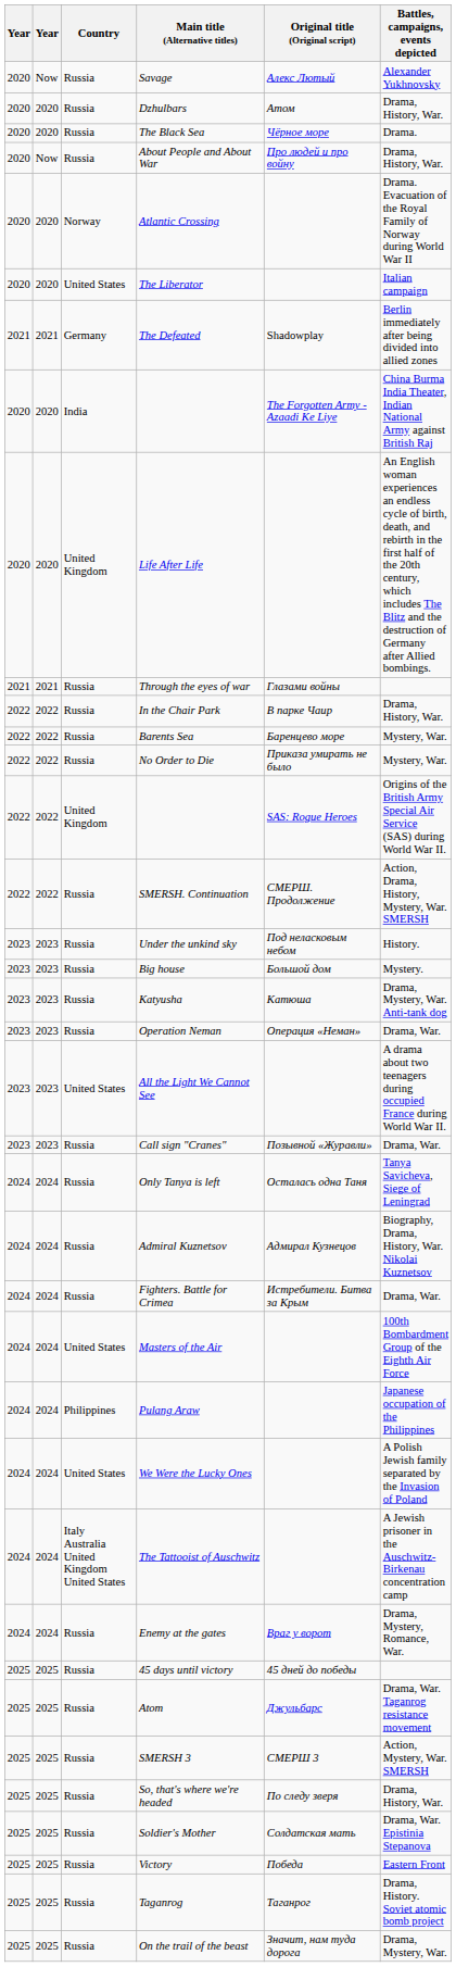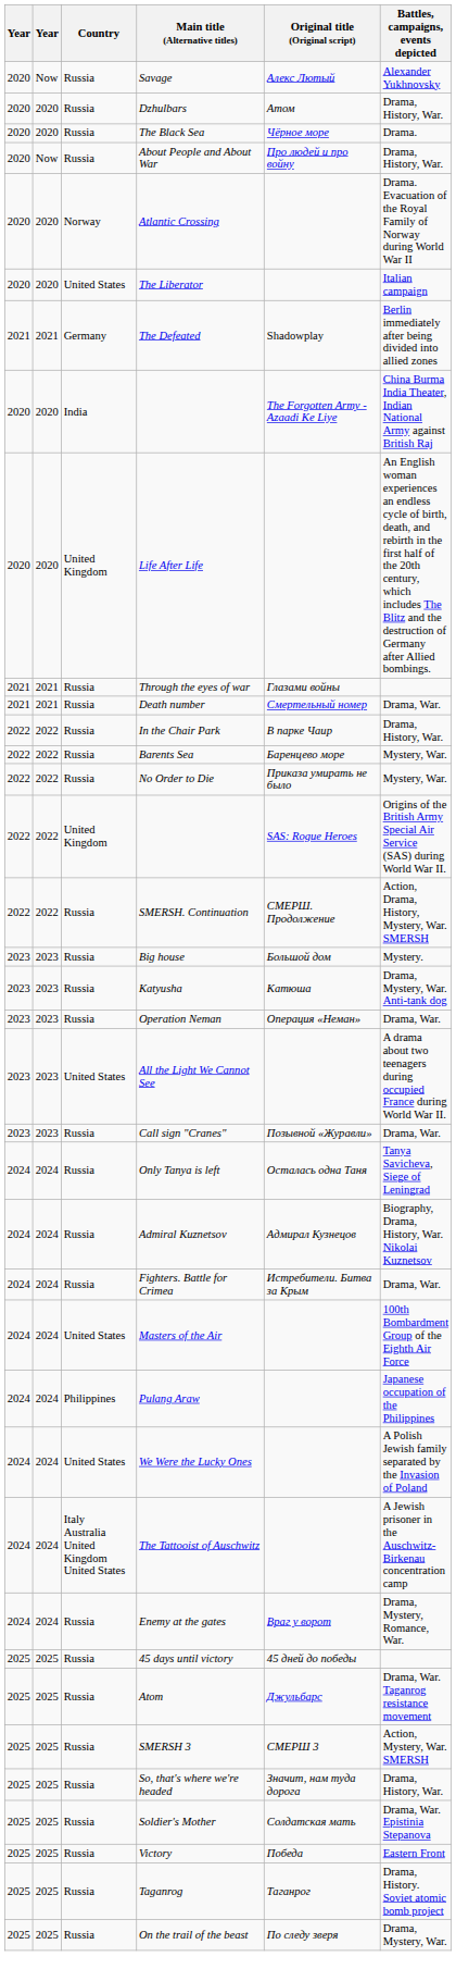 <table class="wikitable sortable" style="width:100%;">
 <tr>
 <th class="unsortable">Year</th>
 <th class="unsortable">Year<br></th>
 <th width=100>Country</th>
 <th width=180>Main title<br><small>(Alternative titles)</small></th>
 <th width=160>Original title<br><small>(Original script)</small></th>
 <th class="unsortable">Battles, campaigns, events depicted<br></th>
 </tr>
 <tr>
 <td>2020</td>
 <td>Now</td>
 <td>Russia</td>
 <td><em>Savage</em></td>
 <td><em><a href='#'>Алекс Лютый</a></em></td>
 <td><a href='#'>Alexander Yukhnovsky</a></td>
 </tr>
 <tr>
 <td>2020</td>
 <td>2020</td>
 <td>Russia</td>
 <td><em>Dzhulbars</em></td>
 <td><em>Атом</em></td>
 <td>Drama, History, War.</td>
 </tr>
 <tr>
 <td>2020</td>
 <td>2020</td>
 <td>Russia</td>
 <td><em>The Black Sea</em></td>
 <td><em><a href='#'>Чёрное море</a></em></td>
 <td>Drama.</td>
 </tr>
 <tr>
 <td>2020</td>
 <td>Now</td>
 <td>Russia</td>
 <td><em>About People and About War</em></td>
 <td><em><a href='#'>Про людей и про войну</a></em></td>
 <td>Drama, History, War.</td>
 </tr>
 <tr>
 <td>2020</td>
 <td>2020</td>
 <td>Norway</td>
 <td><em><a href='#'>Atlantic Crossing</a></em></td>
 <td></td>
 <td>Drama. Evacuation of the Royal Family of Norway during World War II</td>
 </tr>
 <tr>
 <td>2020</td>
 <td>2020</td>
 <td>United States</td>
 <td><em><a href='#'>The Liberator</a></em></td>
 <td></td>
 <td><a href='#'>Italian campaign</a></td>
 </tr>
 <tr>
 <td>2021</td>
 <td>2021</td>
 <td>Germany</td>
 <td><em><a href='#'>The Defeated</a></em></td>
 <td>Shadowplay</td>
 <td><a href='#'>Berlin</a> immediately after being divided into allied zones</td>
 </tr>
 <tr>
 <td>2020</td>
 <td>2020</td>
 <td>India</td>
 <td></td>
 <td><em><a href='#'>The Forgotten Army - Azaadi Ke Liye</a></em></td>
 <td><a href='#'>China Burma India Theater</a>, <a href='#'>Indian National Army</a> against <a href='#'>British Raj</a></td>
 </tr>
 <tr>
 <td>2020</td>
 <td>2020</td>
 <td>United Kingdom</td>
 <td><em><a href='#'>Life After Life</a></em></td>
 <td></td>
 <td>An English woman experiences an endless cycle of birth, death, and rebirth in the first half of the 20th century, which includes <a href='#'>The Blitz</a> and the destruction of Germany after Allied bombings.</td>
 </tr>
 <tr>
 <td>2021</td>
 <td>2021</td>
 <td>Russia</td>
 <td><em>Through the eyes of war</em></td>
 <td><em>Глазами войны</em></td>
 <td></td>
 </tr>
 <tr>
+<td>2021</td>
+<td>2021</td>
+<td>Russia</td>
+<td><em>Death number</em></td>
+<td><em><a href='#'>Смертельный номер</a></em></td>
+<td>Drama, War.</td>
+</tr>
+<tr>
 <td>2022</td>
 <td>2022</td>
 <td>Russia</td>
 <td><em>In the Chair Park</em></td>
 <td><em>В парке Чаир</em></td>
 <td>Drama, History, War.</td>
 </tr>
 <tr>
 <td>2022</td>
 <td>2022</td>
 <td>Russia</td>
 <td><em>Barents Sea</em></td>
 <td><em>Баренцево море</em></td>
 <td>Mystery, War.</td>
 </tr>
 <tr>
 <td>2022</td>
 <td>2022</td>
 <td>Russia</td>
 <td><em>No Order to Die</em></td>
 <td><em>Приказа умирать не было</em></td>
 <td>Mystery, War.</td>
 </tr>
 <tr>
 <td>2022</td>
 <td>2022</td>
 <td>United Kingdom</td>
 <td></td>
 <td><em><a href='#'>SAS: Rogue Heroes</a></em></td>
 <td>Origins of the <a href='#'>British Army</a> <a href='#'>Special Air Service</a> (SAS) during World War II.</td>
 </tr>
 <tr>
 <td>2022</td>
 <td>2022</td>
 <td>Russia</td>
 <td><em>SMERSH. Continuation</em></td>
 <td><em>СМЕРШ. Продолжение</em></td>
 <td>Action, Drama, History, Mystery, War. <a href='#'>SMERSH</a></td>
-</tr>
-<tr>
-<td>2023</td>
-<td>2023</td>
-<td>Russia</td>
-<td><em>Under the unkind sky</em></td>
-<td><em>Под неласковым небом</em></td>
-<td>History.</td>
 </tr>
 <tr>
 <td>2023</td>
 <td>2023</td>
 <td>Russia</td>
 <td><em>Big house</em></td>
 <td><em>Большой дом</em></td>
 <td>Mystery.</td>
 </tr>
 <tr>
 <td>2023</td>
 <td>2023</td>
 <td>Russia</td>
 <td><em>Katyusha</em></td>
 <td><em>Катюша</em></td>
 <td>Drama, Mystery, War. <a href='#'>Anti-tank dog</a></td>
 </tr>
 <tr>
 <td>2023</td>
 <td>2023</td>
 <td>Russia</td>
 <td><em>Operation Neman</em></td>
 <td><em>Операция «Неман»</em></td>
 <td>Drama, War.</td>
 </tr>
 <tr>
 <td>2023</td>
 <td>2023</td>
 <td>United States</td>
 <td><em><a href='#'>All the Light We Cannot See</a></em></td>
 <td></td>
 <td>A drama about two teenagers during <a href='#'>occupied France</a> during World War II.</td>
 </tr>
 <tr>
 <td>2023</td>
 <td>2023</td>
 <td>Russia</td>
 <td><em>Call sign "Cranes"</em></td>
 <td><em>Позывной «Журавли»</em></td>
 <td>Drama, War.</td>
 </tr>
 <tr>
 <td>2024</td>
 <td>2024</td>
 <td>Russia</td>
 <td><em>Only Tanya is left</em></td>
 <td><em>Осталась одна Таня</em></td>
 <td><a href='#'>Tanya Savicheva</a>, <a href='#'>Siege of Leningrad</a></td>
 </tr>
 <tr>
 <td>2024</td>
 <td>2024</td>
 <td>Russia</td>
 <td><em>Admiral Kuznetsov</em></td>
 <td><em>Адмирал Кузнецов</em></td>
 <td>Biography, Drama, History, War. <a href='#'>Nikolai Kuznetsov</a></td>
 </tr>
 <tr>
 <td>2024</td>
 <td>2024</td>
 <td>Russia</td>
 <td><em>Fighters. Battle for Crimea</em></td>
 <td><em>Истребители. Битва за Крым</em></td>
 <td>Drama, War.</td>
 </tr>
 <tr>
 <td>2024</td>
 <td>2024</td>
 <td>United States</td>
 <td><em><a href='#'>Masters of the Air</a></em></td>
 <td></td>
 <td><a href='#'>100th Bombardment Group</a> of the <a href='#'>Eighth Air Force</a></td>
 </tr>
 <tr>
 <td>2024</td>
 <td>2024</td>
 <td>Philippines</td>
 <td><em><a href='#'>Pulang Araw</a></em></td>
 <td></td>
 <td><a href='#'>Japanese occupation of the Philippines</a></td>
 </tr>
 <tr>
 <td>2024</td>
 <td>2024</td>
 <td>United States</td>
 <td><em><a href='#'>We Were the Lucky Ones</a></em></td>
 <td></td>
 <td>A Polish Jewish family separated by the <a href='#'>Invasion of Poland</a></td>
 </tr>
 <tr>
 <td>2024</td>
 <td>2024</td>
 <td>Italy<br>Australia<br>United Kingdom<br>United States</td>
 <td><em><a href='#'>The Tattooist of Auschwitz</a></em></td>
 <td></td>
 <td>A Jewish prisoner in the <a href='#'>Auschwitz-Birkenau</a> concentration camp</td>
 </tr>
 <tr>
 <td>2024</td>
 <td>2024</td>
 <td>Russia</td>
 <td><em>Enemy at the gates</em></td>
 <td><em><a href='#'>Враг у ворот</a></em></td>
 <td>Drama, Mystery, Romance, War.</td>
 </tr>
 <tr>
 <td>2025</td>
 <td>2025</td>
 <td>Russia</td>
 <td><em>45 days until victory</em></td>
 <td><em>45 дней до победы</em></td>
 <td></td>
 </tr>
 <tr>
 <td>2025</td>
 <td>2025</td>
 <td>Russia</td>
 <td><em>Atom</em></td>
 <td><em><a href='#'>Джульбарс</a></em></td>
 <td>Drama, War. <a href='#'>Taganrog resistance movement</a></td>
 </tr>
 <tr>
 <td>2025</td>
 <td>2025</td>
 <td>Russia</td>
 <td><em>SMERSH 3</em></td>
 <td><em>СМЕРШ 3</em></td>
 <td>Action, Mystery, War. <a href='#'>SMERSH</a></td>
 </tr>
 <tr>
 <td>2025</td>
 <td>2025</td>
 <td>Russia</td>
 <td><em>So, that's where we're headed</em></td>
-<td><em>По следу зверя</em></td>
+<td><em>Значит, нам туда дорога</em></td>
 <td>Drama, History, War.</td>
 </tr>
 <tr>
 <td>2025</td>
 <td>2025</td>
 <td>Russia</td>
 <td><em>Soldier's Mother</em></td>
 <td><em>Солдатская мать</em></td>
 <td>Drama, War. <a href='#'>Epistinia Stepanova</a></td>
 </tr>
 <tr>
 <td>2025</td>
 <td>2025</td>
 <td>Russia</td>
 <td><em>Victory</em></td>
 <td><em>Победа</em></td>
 <td><a href='#'>Eastern Front</a></td>
 </tr>
 <tr>
 <td>2025</td>
 <td>2025</td>
 <td>Russia</td>
 <td><em>Taganrog</em></td>
 <td><em>Таганрог</em></td>
 <td>Drama, History. <a href='#'>Soviet atomic bomb project</a></td>
 </tr>
 <tr>
 <td>2025</td>
 <td>2025</td>
 <td>Russia</td>
 <td><em>On the trail of the beast</em></td>
-<td><em>Значит, нам туда дорога</em></td>
+<td><em>По следу зверя</em></td>
 <td>Drama, Mystery, War.</td>
 </tr>
 </table>
